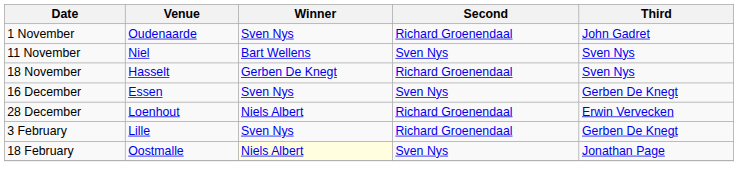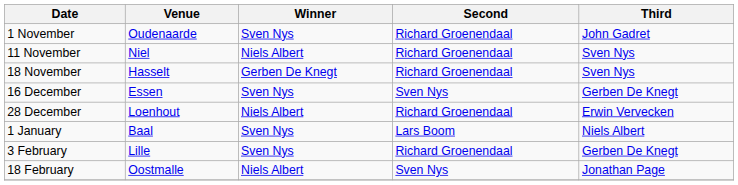 <table class="wikitable" width=75%>
 <tr bgcolor="#efefef">
 <th>Date</th>
 <th>Venue</th>
 <th>Winner</th>
 <th>Second</th>
 <th>Third</th>
 </tr>
 <tr>
 <td>1 November</td>
 <td> <a href='#'>Oudenaarde</a></td>
 <td> <a href='#'>Sven Nys</a></td>
 <td> <a href='#'>Richard Groenendaal</a></td>
 <td> <a href='#'>John Gadret</a></td>
 </tr>
 <tr>
 <td>11 November</td>
 <td> <a href='#'>Niel</a></td>
-<td> <a href='#'>Bart Wellens</a></td>
-<td> <a href='#'>Sven Nys</a></td>
+<td> <a href='#'>Niels Albert</a></td>
+<td> <a href='#'>Richard Groenendaal</a></td>
 <td> <a href='#'>Sven Nys</a></td>
 </tr>
 <tr>
 <td>18 November</td>
 <td> <a href='#'>Hasselt</a></td>
 <td> <a href='#'>Gerben De Knegt</a></td>
 <td> <a href='#'>Richard Groenendaal</a></td>
 <td> <a href='#'>Sven Nys</a></td>
 </tr>
 <tr>
 <td>16 December</td>
 <td> <a href='#'>Essen</a></td>
 <td> <a href='#'>Sven Nys</a></td>
 <td> <a href='#'>Sven Nys</a></td>
 <td> <a href='#'>Gerben De Knegt</a></td>
 </tr>
 <tr>
 <td>28 December</td>
 <td> <a href='#'>Loenhout</a></td>
 <td> <a href='#'>Niels Albert</a></td>
 <td> <a href='#'>Richard Groenendaal</a></td>
 <td> <a href='#'>Erwin Vervecken</a></td>
 </tr>
 <tr>
+<td>1 January</td>
+<td> <a href='#'>Baal</a></td>
+<td> <a href='#'>Sven Nys</a></td>
+<td> <a href='#'>Lars Boom</a></td>
+<td> <a href='#'>Niels Albert</a></td>
+</tr>
+<tr>
 <td>3 February</td>
 <td> <a href='#'>Lille</a></td>
 <td> <a href='#'>Sven Nys</a></td>
 <td> <a href='#'>Richard Groenendaal</a></td>
 <td> <a href='#'>Gerben De Knegt</a></td>
 </tr>
 <tr>
 <td>18 February</td>
 <td> <a href='#'>Oostmalle</a></td>
-<td style="background: lightyellow;"> <a href='#'>Niels Albert</a></td>
+<td> <a href='#'>Niels Albert</a></td>
 <td> <a href='#'>Sven Nys</a></td>
 <td> <a href='#'>Jonathan Page</a></td>
 </tr>
 <tr>
 </tr>
 </table>
